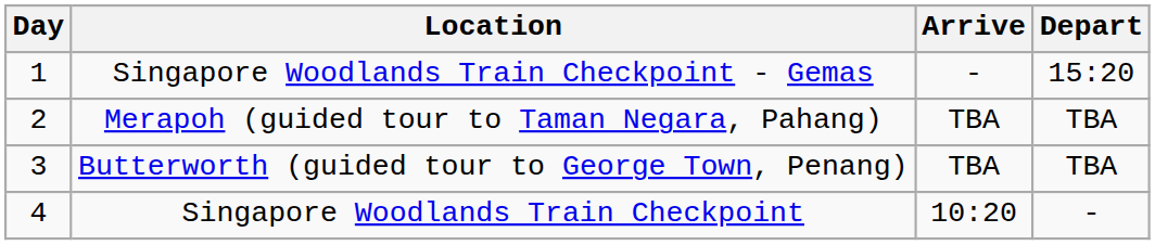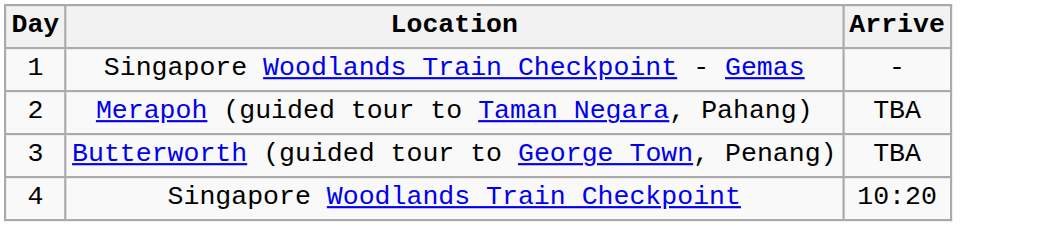 <table class="wikitable" style="text-align:center; font-size:95%">
 <tr Timetable>
 <th>Day</th>
 <th>Location</th>
 <th>Arrive</th>
-<th>Depart</th>
 </tr>
 <tr>
 <td>1</td>
 <td>Singapore <a href='#'>Woodlands Train Checkpoint</a> - <a href='#'>Gemas</a></td>
 <td>-</td>
-<td>15:20</td>
 </tr>
 <tr>
 <td>2</td>
 <td><a href='#'>Merapoh</a> (guided tour to <a href='#'>Taman Negara</a>, Pahang)</td>
-<td>TBA</td>
 <td>TBA</td>
 </tr>
 <tr>
 <td>3</td>
 <td><a href='#'>Butterworth</a> (guided tour to <a href='#'>George Town</a>, Penang)</td>
 <td>TBA</td>
-<td>TBA</td>
 </tr>
 <tr>
 <td>4</td>
 <td>Singapore <a href='#'>Woodlands Train Checkpoint</a></td>
 <td>10:20</td>
-<td>-</td>
 </tr>
 </table>
